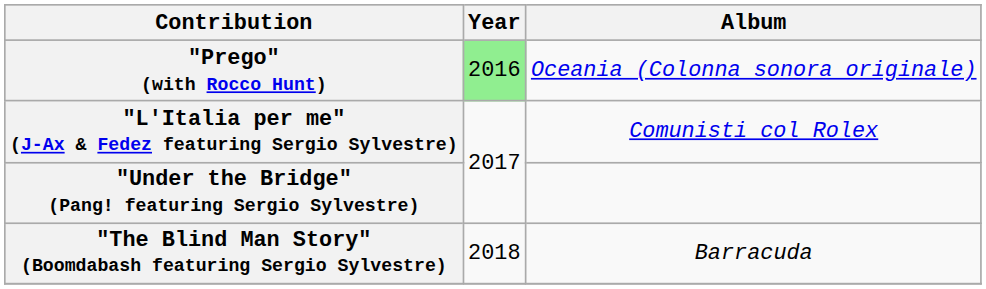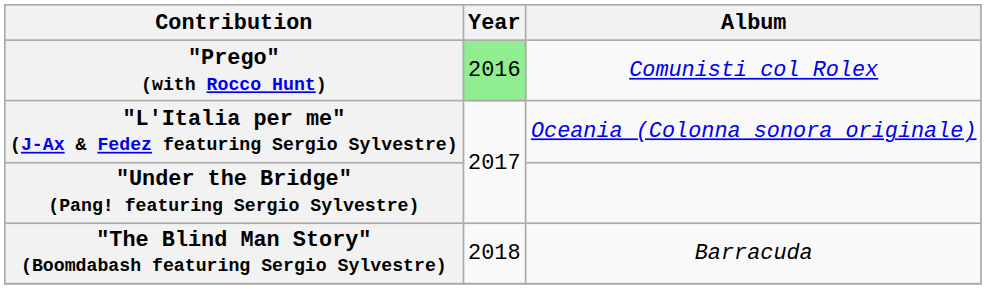 <table class="wikitable plainrowheaders" style="text-align:center;">
 <tr>
 <th scope="col">Contribution</th>
 <th scope="col">Year</th>
 <th scope="col">Album</th>
 </tr>
 <tr>
 <th scope="row">"Prego"<br><small>(with <a href='#'>Rocco Hunt</a>)</small></th>
 <td style="background: lightgreen;">2016</td>
-<td><em><a href='#'>Oceania (Colonna sonora originale)</a></em></td>
+<td><em><a href='#'>Comunisti col Rolex</a></em></td>
 </tr>
 <tr>
 <th scope="row">"L'Italia per me"<br><small>(<a href='#'>J-Ax</a> & <a href='#'>Fedez</a> featuring Sergio Sylvestre)</small></th>
 <td rowspan="2">2017</td>
-<td><em><a href='#'>Comunisti col Rolex</a></em></td>
+<td><em><a href='#'>Oceania (Colonna sonora originale)</a></em></td>
 </tr>
 <tr>
 <th scope="row">"Under the Bridge"<br><small>(Pang! featuring Sergio Sylvestre)</small></th>
 <td></td>
 </tr>
 <tr>
 <th scope="row">"The Blind Man Story"<br><small>(Boomdabash featuring Sergio Sylvestre)</small></th>
 <td>2018</td>
 <td><em>Barracuda</em></td>
 </tr>
 <tr>
 </tr>
 </table>
